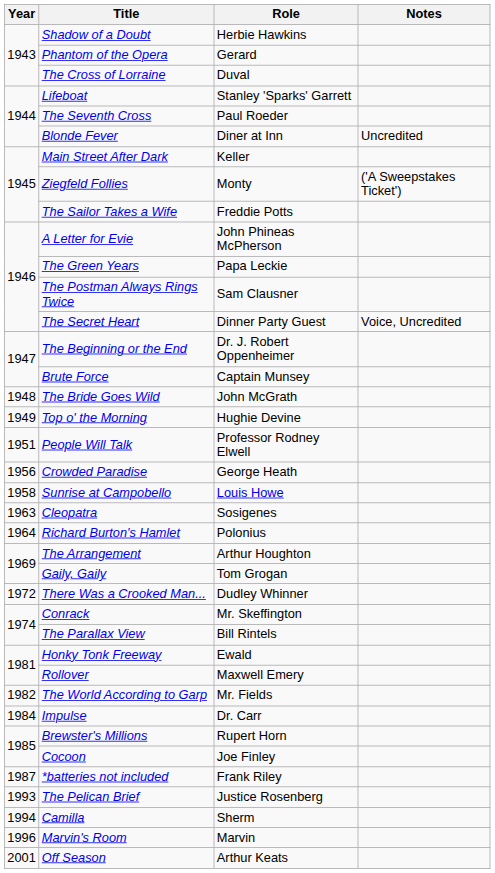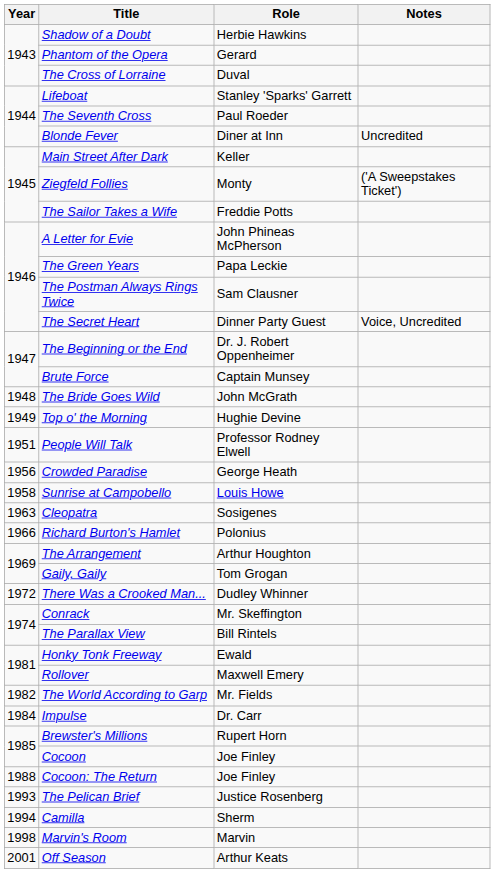 <table class="wikitable sortable">
 <tr>
 <th>Year</th>
 <th>Title</th>
 <th>Role</th>
 <th class="unsortable">Notes</th>
 </tr>
 <tr>
 <td rowspan=3>1943</td>
 <td><em><a href='#'>Shadow of a Doubt</a></em></td>
 <td>Herbie Hawkins</td>
 <td></td>
 </tr>
 <tr>
 <td><em><a href='#'>Phantom of the Opera</a></em></td>
 <td>Gerard</td>
 <td></td>
 </tr>
 <tr>
 <td data-sort-value="Cross of Lorraine, The"><em><a href='#'>The Cross of Lorraine</a></em></td>
 <td>Duval</td>
 <td></td>
 </tr>
 <tr>
 <td rowspan=3>1944</td>
 <td><em><a href='#'>Lifeboat</a></em></td>
 <td>Stanley 'Sparks' Garrett</td>
 <td></td>
 </tr>
 <tr>
 <td data-sort-value="Seventh Cross, The"><em><a href='#'>The Seventh Cross</a></em></td>
 <td>Paul Roeder</td>
 <td></td>
 </tr>
 <tr>
 <td><em><a href='#'>Blonde Fever</a></em></td>
 <td>Diner at Inn</td>
 <td>Uncredited</td>
 </tr>
 <tr>
 <td rowspan=3>1945</td>
 <td><em><a href='#'>Main Street After Dark</a></em></td>
 <td>Keller</td>
 <td></td>
 </tr>
 <tr>
 <td><em><a href='#'>Ziegfeld Follies</a></em></td>
 <td>Monty</td>
 <td>('A Sweepstakes Ticket')</td>
 </tr>
 <tr>
 <td data-sort-value="Sailor Takes a Wife, The"><em><a href='#'>The Sailor Takes a Wife</a></em></td>
 <td>Freddie Potts</td>
 <td></td>
 </tr>
 <tr>
 <td rowspan=4>1946</td>
 <td data-sort-value="Letter for Evie, A"><em><a href='#'>A Letter for Evie</a></em></td>
 <td>John Phineas McPherson</td>
 <td></td>
 </tr>
 <tr>
 <td data-sort-value="Green Years, The"><em><a href='#'>The Green Years</a></em></td>
 <td>Papa Leckie</td>
 <td></td>
 </tr>
 <tr>
 <td data-sort-value="Postman Always Rings Twice, The"><em><a href='#'>The Postman Always Rings Twice</a></em></td>
 <td>Sam Clausner</td>
 <td></td>
 </tr>
 <tr>
 <td data-sort-value="Secret Heart, The"><em><a href='#'>The Secret Heart</a></em></td>
 <td>Dinner Party Guest</td>
 <td>Voice, Uncredited</td>
 </tr>
 <tr>
 <td rowspan=2>1947</td>
 <td data-sort-value="Beginning or the End, The"><em><a href='#'>The Beginning or the End</a></em></td>
 <td>Dr. J. Robert Oppenheimer</td>
 <td></td>
 </tr>
 <tr>
 <td><em><a href='#'>Brute Force</a></em></td>
 <td>Captain Munsey</td>
 <td></td>
 </tr>
 <tr>
 <td>1948</td>
 <td data-sort-value="Bride Goes Wild, The"><em><a href='#'>The Bride Goes Wild</a></em></td>
 <td>John McGrath</td>
 <td></td>
 </tr>
 <tr>
 <td>1949</td>
 <td><em><a href='#'>Top o' the Morning</a></em></td>
 <td>Hughie Devine</td>
 <td></td>
 </tr>
 <tr>
 <td>1951</td>
 <td><em><a href='#'>People Will Talk</a></em></td>
 <td>Professor Rodney Elwell</td>
 <td></td>
 </tr>
 <tr>
 <td>1956</td>
 <td><em><a href='#'>Crowded Paradise</a></em></td>
 <td>George Heath</td>
 <td></td>
 </tr>
 <tr>
 <td>1958</td>
 <td><em><a href='#'>Sunrise at Campobello</a></em></td>
 <td><a href='#'>Louis Howe</a></td>
 <td></td>
 </tr>
 <tr>
 <td>1963</td>
 <td><em><a href='#'>Cleopatra</a></em></td>
 <td>Sosigenes</td>
 <td></td>
 </tr>
 <tr>
-<td>1964</td>
+<td>1966</td>
 <td><em><a href='#'>Richard Burton's Hamlet</a></em></td>
 <td>Polonius</td>
 <td></td>
 </tr>
 <tr>
 <td rowspan=2>1969</td>
 <td data-sort-value="Arrangement, The"><em><a href='#'>The Arrangement</a></em></td>
 <td>Arthur Houghton</td>
 <td></td>
 </tr>
 <tr>
 <td><em><a href='#'>Gaily, Gaily</a></em></td>
 <td>Tom Grogan</td>
 <td></td>
 </tr>
 <tr>
 <td>1972</td>
 <td><em><a href='#'>There Was a Crooked Man...</a></em></td>
 <td>Dudley Whinner</td>
 <td></td>
 </tr>
 <tr>
 <td rowspan=2>1974</td>
 <td><em><a href='#'>Conrack</a></em></td>
 <td>Mr. Skeffington</td>
 <td></td>
 </tr>
 <tr>
 <td data-sort-value="Parallax View, The"><em><a href='#'>The Parallax View</a></em></td>
 <td>Bill Rintels</td>
 <td></td>
 </tr>
 <tr>
 <td rowspan=2>1981</td>
 <td><em><a href='#'>Honky Tonk Freeway</a></em></td>
 <td>Ewald</td>
 <td></td>
 </tr>
 <tr>
 <td><em><a href='#'>Rollover</a></em></td>
 <td>Maxwell Emery</td>
 <td></td>
 </tr>
 <tr>
 <td>1982</td>
 <td data-sort-value="World According to Garp, The"><em><a href='#'>The World According to Garp</a></em></td>
 <td>Mr. Fields</td>
 <td></td>
 </tr>
 <tr>
 <td>1984</td>
 <td><em><a href='#'>Impulse</a></em></td>
 <td>Dr. Carr</td>
 <td></td>
 </tr>
 <tr>
 <td rowspan=2>1985</td>
 <td><em><a href='#'>Brewster's Millions</a></em></td>
 <td>Rupert Horn</td>
 <td></td>
 </tr>
 <tr>
 <td><em><a href='#'>Cocoon</a></em></td>
 <td>Joe Finley</td>
 <td></td>
 </tr>
 <tr>
-<td>1987</td>
-<td data-sort-value="batteries not included"><em><a href='#'>*batteries not included</a></em></td>
-<td>Frank Riley</td>
+<td>1988</td>
+<td><em><a href='#'>Cocoon: The Return</a></em></td>
+<td>Joe Finley</td>
 <td></td>
 </tr>
 <tr>
 <td>1993</td>
 <td data-sort-value="Pelican Brief, The"><em><a href='#'>The Pelican Brief</a></em></td>
 <td>Justice Rosenberg</td>
 <td></td>
 </tr>
 <tr>
 <td>1994</td>
 <td><em><a href='#'>Camilla</a></em></td>
 <td>Sherm</td>
 <td></td>
 </tr>
 <tr>
-<td>1996</td>
+<td>1998</td>
 <td><em><a href='#'>Marvin's Room</a></em></td>
 <td>Marvin</td>
 <td></td>
 </tr>
 <tr>
 <td>2001</td>
 <td><em><a href='#'>Off Season</a></em></td>
 <td>Arthur Keats</td>
 <td></td>
 </tr>
 </table>
